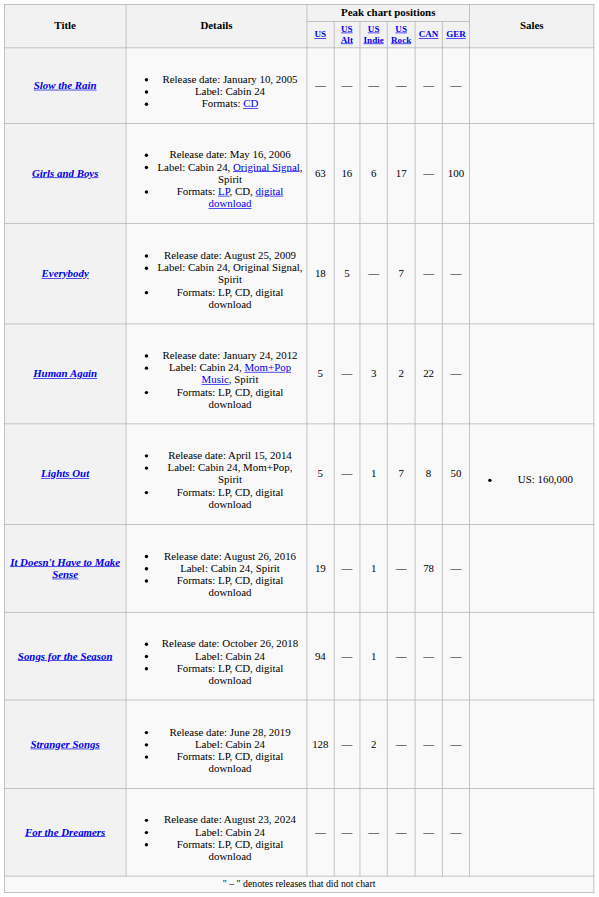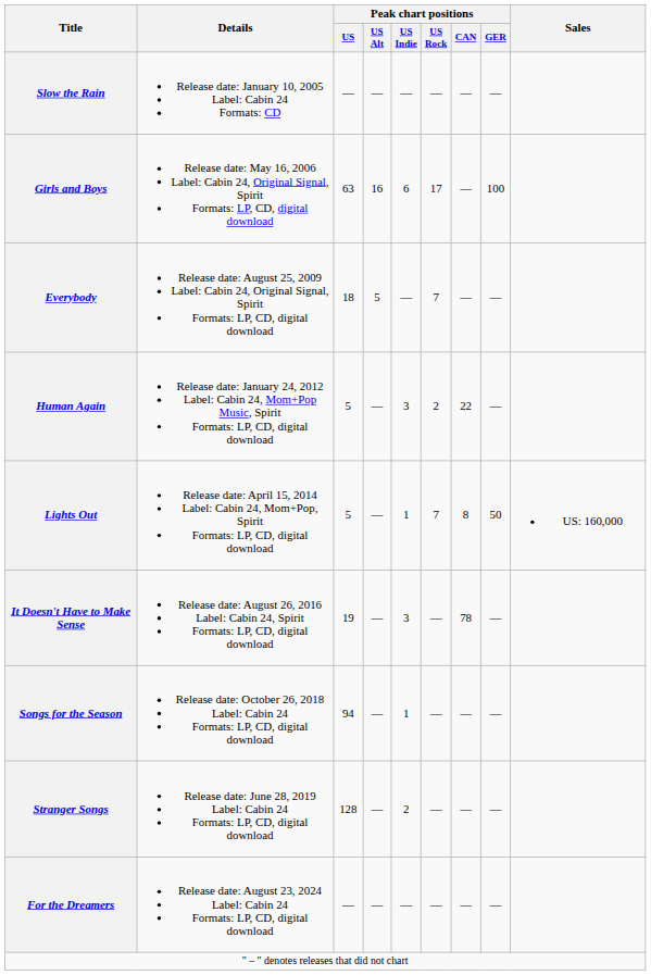 <table class="wikitable plainrowheaders" style="text-align:center;">
 <tr>
 <th rowspan="2" style="width:12em;">Title</th>
 <th rowspan="2" style="width:18em;">Details</th>
 <th colspan="6">Peak chart positions</th>
 <th rowspan="2" style="width:12em;">Sales</th>
 </tr>
 <tr style="font-size:smaller;">
 <th style="width:35px;"><a href='#'>US</a><br></th>
 <th style="width:35px;"><a href='#'>US<br>Alt</a><br></th>
 <th style="width:35px;"><a href='#'>US Indie</a><br></th>
 <th style="width:35px;"><a href='#'>US Rock</a><br></th>
 <th style="width:35px;"><a href='#'>CAN</a><br></th>
 <th style="width:35px;"><a href='#'>GER</a><br></th>
 </tr>
 <tr>
 <th scope="row"><em><a href='#'>Slow the Rain</a></em></th>
 <td><br><ul><li>Release date: January 10, 2005</li><li>Label: Cabin 24</li><li>Formats: <a href='#'>CD</a></li></ul></td>
 <td>—</td>
 <td>—</td>
 <td>—</td>
 <td>—</td>
 <td>—</td>
 <td>—</td>
 <td></td>
 </tr>
 <tr>
 <th scope="row"><em><a href='#'>Girls and Boys</a></em></th>
 <td><br><ul><li>Release date: May 16, 2006</li><li>Label: Cabin 24, <a href='#'>Original Signal</a>, Spirit</li><li>Formats: <a href='#'>LP</a>, CD, <a href='#'>digital download</a></li></ul></td>
 <td>63</td>
 <td>16</td>
 <td>6</td>
 <td>17</td>
 <td>—</td>
 <td>100</td>
 <td></td>
 </tr>
 <tr>
 <th scope="row"><em><a href='#'>Everybody</a></em></th>
 <td><br><ul><li>Release date: August 25, 2009</li><li>Label: Cabin 24, Original Signal, Spirit</li><li>Formats: LP, CD, digital download</li></ul></td>
 <td>18</td>
 <td>5</td>
 <td>—</td>
 <td>7</td>
 <td>—</td>
 <td>—</td>
 <td></td>
 </tr>
 <tr>
 <th scope="row"><em><a href='#'>Human Again</a></em></th>
 <td><br><ul><li>Release date: January 24, 2012</li><li>Label: Cabin 24, <a href='#'>Mom+Pop Music</a>, Spirit</li><li>Formats: LP, CD, digital download</li></ul></td>
 <td>5</td>
 <td>—</td>
 <td>3</td>
 <td>2</td>
 <td>22</td>
 <td>—</td>
 <td></td>
 </tr>
 <tr>
 <th scope="row"><em><a href='#'>Lights Out</a></em></th>
 <td><br><ul><li>Release date: April 15, 2014</li><li>Label: Cabin 24, Mom+Pop, Spirit</li><li>Formats: LP, CD, digital download</li></ul></td>
 <td>5</td>
 <td>—</td>
 <td>1</td>
 <td>7</td>
 <td>8</td>
 <td>50</td>
 <td><br><ul><li>US: 160,000</li></ul></td>
 </tr>
 <tr>
 <th scope="row"><em><a href='#'>It Doesn't Have to Make Sense</a></em></th>
 <td><br><ul><li>Release date: August 26, 2016</li><li>Label: Cabin 24, Spirit</li><li>Formats: LP, CD, digital download</li></ul></td>
 <td>19</td>
 <td>—</td>
-<td>1</td>
+<td>3</td>
 <td>—</td>
 <td>78</td>
 <td>—</td>
 <td></td>
 </tr>
 <tr>
 <th scope="row"><em><a href='#'>Songs for the Season</a></em></th>
 <td><br><ul><li>Release date: October 26, 2018</li><li>Label: Cabin 24</li><li>Formats: LP, CD, digital download</li></ul></td>
 <td>94</td>
 <td>—</td>
 <td>1</td>
 <td>—</td>
 <td>—</td>
 <td>—</td>
 <td></td>
 </tr>
 <tr>
 <th scope="row"><em><a href='#'>Stranger Songs</a></em></th>
 <td><br><ul><li>Release date: June 28, 2019</li><li>Label: Cabin 24</li><li>Formats: LP, CD, digital download</li></ul></td>
 <td>128</td>
 <td>—</td>
 <td>2</td>
 <td>—</td>
 <td>—</td>
 <td>—</td>
 <td></td>
 </tr>
 <tr>
 <th scope="row"><em><a href='#'>For the Dreamers</a></em></th>
 <td><br><ul><li>Release date: August 23, 2024</li><li>Label: Cabin 24</li><li>Formats: LP, CD, digital download</li></ul></td>
 <td>—</td>
 <td>—</td>
 <td>—</td>
 <td>—</td>
 <td>—</td>
 <td>—</td>
 <td></td>
 </tr>
 <tr>
 <td colspan="16" style="font-size:90%">" – " denotes releases that did not chart</td>
 </tr>
 </table>
